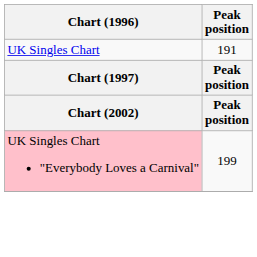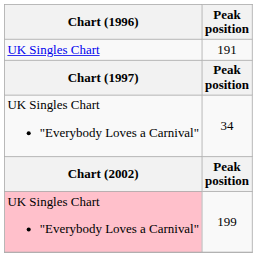 <table class="wikitable">
 <tr>
 <th align="left">Chart (1996)</th>
 <th align="left">Peak<br>position</th>
 </tr>
 <tr>
 <td><a href='#'>UK Singles Chart</a></td>
 <td align="center">191</td>
 </tr>
 <tr>
 <th align="left">Chart (1997)</th>
 <th align="left">Peak<br>position</th>
 </tr>
 <tr>
+<td>UK Singles Chart<br><ul><li>"Everybody Loves a Carnival"</li></ul></td>
+<td align="center">34</td>
+</tr>
+<tr>
 <th align="left">Chart (2002)</th>
 <th align="left">Peak<br>position</th>
 </tr>
 <tr>
 <td style="background: pink;">UK Singles Chart<br><ul><li>"Everybody Loves a Carnival"</li></ul></td>
 <td align="center">199</td>
 </tr>
 <tr>
 </tr>
 </table>
